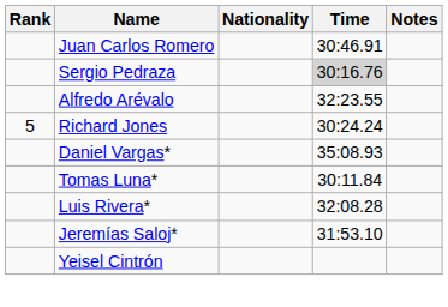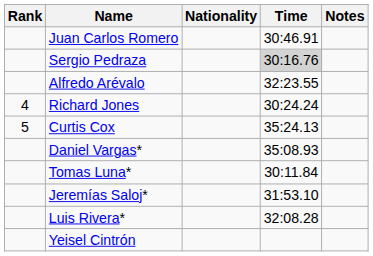 <table class="wikitable sortable" style="text-align:center;font-size:95%">
 <tr>
 <th>Rank</th>
 <th>Name</th>
 <th>Nationality</th>
 <th>Time</th>
 <th>Notes</th>
 </tr>
 <tr>
 <td></td>
 <td align=left><a href='#'>Juan Carlos Romero</a></td>
 <td align=left></td>
 <td>30:46.91</td>
 <td></td>
 </tr>
 <tr>
 <td></td>
 <td align=left><a href='#'>Sergio Pedraza</a></td>
 <td align=left></td>
 <td style="background: lightgrey;">30:16.76</td>
 <td></td>
 </tr>
 <tr>
 <td></td>
 <td align=left><a href='#'>Alfredo Arévalo</a></td>
 <td align=left></td>
 <td>32:23.55</td>
 <td></td>
 </tr>
 <tr>
-<td>5</td>
+<td>4</td>
 <td align=left><a href='#'>Richard Jones</a></td>
 <td align=left></td>
 <td>30:24.24</td>
+<td></td>
+</tr>
+<tr>
+<td>5</td>
+<td align=left><a href='#'>Curtis Cox</a></td>
+<td align=left></td>
+<td>35:24.13</td>
 <td></td>
 </tr>
 <tr>
 <td></td>
 <td align=left><a href='#'>Daniel Vargas</a>*</td>
 <td align=left></td>
 <td>35:08.93</td>
 <td></td>
 </tr>
 <tr>
 <td></td>
 <td align=left><a href='#'>Tomas Luna</a>*</td>
 <td align=left></td>
 <td>30:11.84</td>
 <td></td>
 </tr>
 <tr>
 <td></td>
-<td align=left><a href='#'>Luis Rivera</a>*</td>
+<td align=left><a href='#'>Jeremías Saloj</a>*</td>
 <td align=left></td>
-<td>32:08.28</td>
+<td>31:53.10</td>
 <td></td>
 </tr>
 <tr>
 <td></td>
-<td align=left><a href='#'>Jeremías Saloj</a>*</td>
+<td align=left><a href='#'>Luis Rivera</a>*</td>
 <td align=left></td>
-<td>31:53.10</td>
+<td>32:08.28</td>
 <td></td>
 </tr>
 <tr>
 <td></td>
 <td align=left><a href='#'>Yeisel Cintrón</a></td>
 <td align=left></td>
 <td></td>
 <td></td>
 </tr>
 </table>
